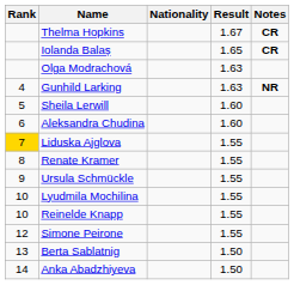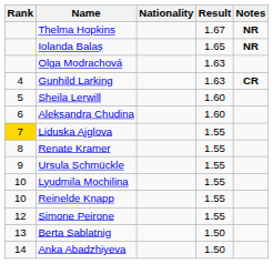 <table class="wikitable sortable" style="text-align:center">
 <tr>
 <th>Rank</th>
 <th>Name</th>
 <th>Nationality</th>
 <th>Result</th>
 <th>Notes</th>
 </tr>
 <tr>
 <td></td>
 <td align=left><a href='#'>Thelma Hopkins</a></td>
 <td align=left></td>
 <td>1.67</td>
-<td><strong>CR</strong></td>
+<td><strong>NR</strong></td>
 </tr>
 <tr>
 <td></td>
 <td align=left><a href='#'>Iolanda Balaș</a></td>
 <td align=left></td>
 <td>1.65</td>
-<td><strong>CR</strong></td>
+<td><strong>NR</strong></td>
 </tr>
 <tr>
 <td></td>
 <td align=left><a href='#'>Olga Modrachová</a></td>
 <td align=left></td>
 <td>1.63</td>
 <td></td>
 </tr>
 <tr>
 <td>4</td>
 <td align=left><a href='#'>Gunhild Larking</a></td>
 <td align=left></td>
 <td>1.63</td>
-<td><strong>NR</strong></td>
+<td><strong>CR</strong></td>
 </tr>
 <tr>
 <td>5</td>
 <td align=left><a href='#'>Sheila Lerwill</a></td>
 <td align=left></td>
 <td>1.60</td>
 <td></td>
 </tr>
 <tr>
 <td>6</td>
 <td align=left><a href='#'>Aleksandra Chudina</a></td>
 <td align=left></td>
 <td>1.60</td>
 <td></td>
 </tr>
 <tr>
 <td style="background: gold;">7</td>
 <td align=left><a href='#'>Liduska Ajglova</a></td>
 <td align=left></td>
 <td>1.55</td>
 <td></td>
 </tr>
 <tr>
 <td>8</td>
 <td align=left><a href='#'>Renate Kramer</a></td>
 <td align=left></td>
 <td>1.55</td>
 <td></td>
 </tr>
 <tr>
 <td>9</td>
 <td align=left><a href='#'>Ursula Schmückle</a></td>
 <td align=left></td>
 <td>1.55</td>
 <td></td>
 </tr>
 <tr>
 <td>10</td>
 <td align=left><a href='#'>Lyudmila Mochilina</a></td>
 <td align=left></td>
 <td>1.55</td>
 <td></td>
 </tr>
 <tr>
 <td>10</td>
 <td align=left><a href='#'>Reinelde Knapp</a></td>
 <td align=left></td>
 <td>1.55</td>
 <td></td>
 </tr>
 <tr>
 <td>12</td>
 <td align=left><a href='#'>Simone Peirone</a></td>
 <td align=left></td>
 <td>1.55</td>
 <td></td>
 </tr>
 <tr>
 <td>13</td>
 <td align=left><a href='#'>Berta Sablatnig</a></td>
 <td align=left></td>
 <td>1.50</td>
 <td></td>
 </tr>
 <tr>
 <td>14</td>
 <td align=left><a href='#'>Anka Abadzhiyeva</a></td>
 <td align=left></td>
 <td>1.50</td>
 <td></td>
 </tr>
 </table>
